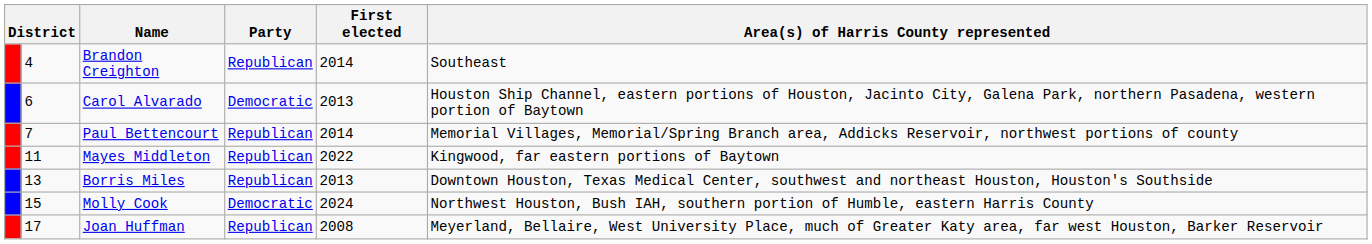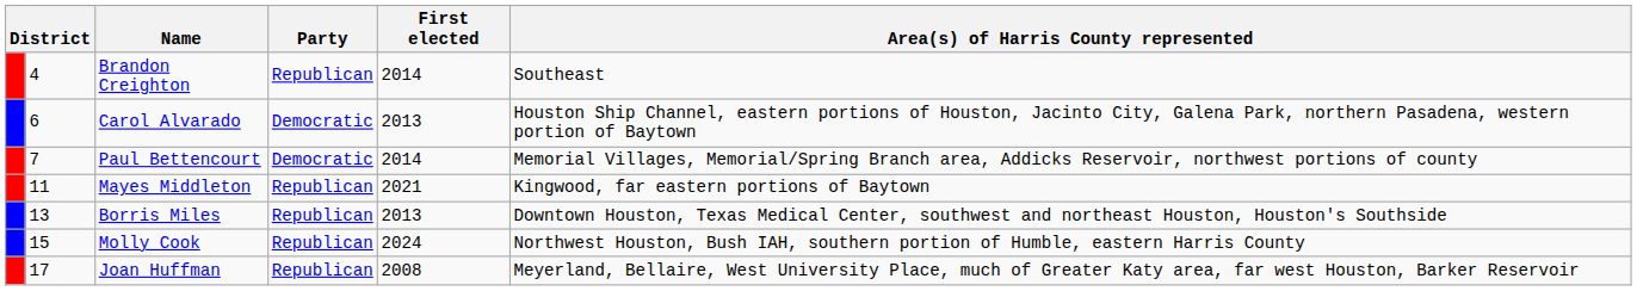 <table class="wikitable">
 <tr>
 <th colspan="2" style="text-align:center; vertical-align:bottom;">District</th>
 <th style="text-align:center; vertical-align:bottom;">Name</th>
 <th style="text-align:center; vertical-align:bottom;">Party</th>
 <th style="text-align:center; vertical-align:bottom;">First elected</th>
 <th style="text-align:center; vertical-align:bottom;">Area(s) of Harris County represented</th>
 </tr>
 <tr>
 <td style="background:red;"></td>
 <td>4</td>
 <td><a href='#'>Brandon Creighton</a></td>
 <td><a href='#'>Republican</a></td>
 <td>2014</td>
 <td>Southeast</td>
 </tr>
 <tr>
 <td style="background:blue;"></td>
 <td>6</td>
 <td><a href='#'>Carol Alvarado</a></td>
 <td><a href='#'>Democratic</a></td>
 <td>2013</td>
 <td>Houston Ship Channel, eastern portions of Houston, Jacinto City, Galena Park, northern Pasadena, western portion of Baytown</td>
 </tr>
 <tr>
 <td style="background:red;"></td>
 <td>7</td>
 <td><a href='#'>Paul Bettencourt</a></td>
-<td><a href='#'>Republican</a></td>
+<td><a href='#'>Democratic</a></td>
 <td>2014</td>
 <td>Memorial Villages, Memorial/Spring Branch area, Addicks Reservoir, northwest portions of county</td>
 </tr>
 <tr>
 <td style="background:red;"></td>
 <td>11</td>
 <td><a href='#'>Mayes Middleton</a></td>
 <td><a href='#'>Republican</a></td>
-<td>2022</td>
+<td>2021</td>
 <td>Kingwood, far eastern portions of Baytown</td>
 </tr>
 <tr>
 <td style="background:blue;"></td>
 <td>13</td>
 <td><a href='#'>Borris Miles</a></td>
 <td><a href='#'>Republican</a></td>
 <td>2013</td>
 <td>Downtown Houston, Texas Medical Center, southwest and northeast Houston, Houston's Southside</td>
 </tr>
 <tr>
 <td style="background:blue;"></td>
 <td>15</td>
 <td><a href='#'>Molly Cook</a></td>
-<td><a href='#'>Democratic</a></td>
+<td><a href='#'>Republican</a></td>
 <td>2024</td>
 <td>Northwest Houston, Bush IAH, southern portion of Humble, eastern Harris County</td>
 </tr>
 <tr>
 <td style="background:red;"></td>
 <td>17</td>
 <td><a href='#'>Joan Huffman</a></td>
 <td><a href='#'>Republican</a></td>
 <td>2008</td>
 <td>Meyerland, Bellaire, West University Place, much of Greater Katy area, far west Houston, Barker Reservoir</td>
 </tr>
 </table>
